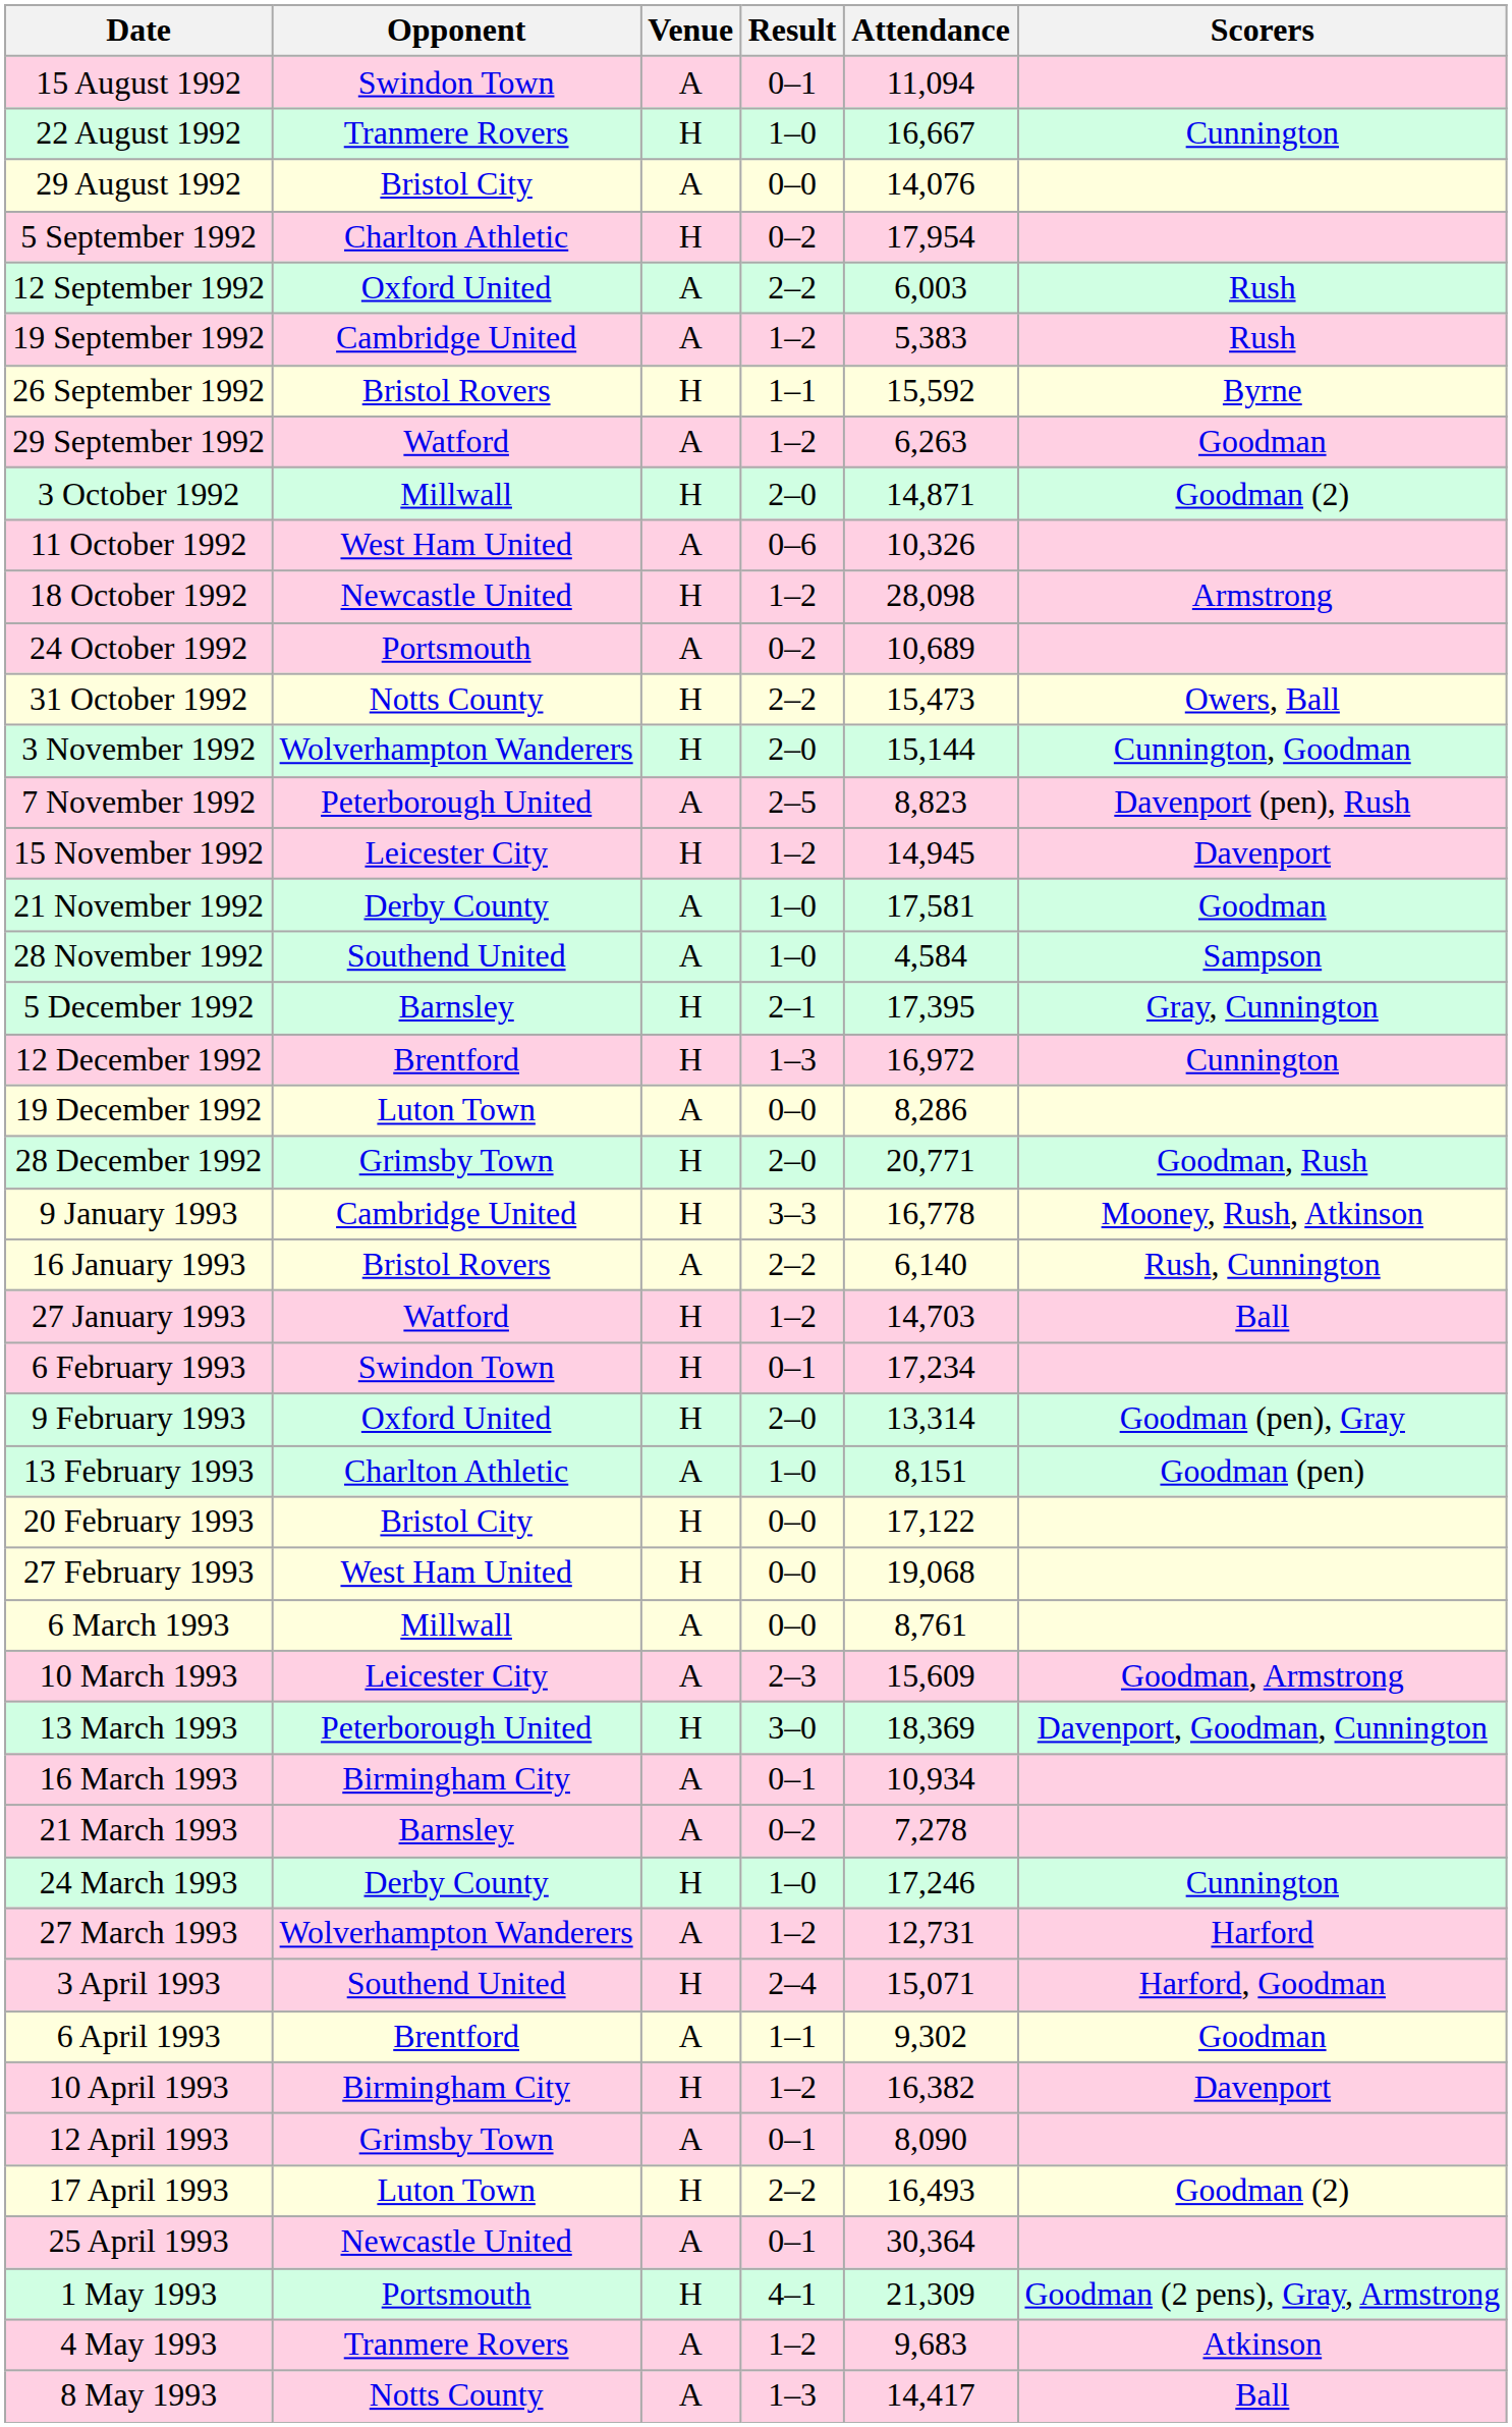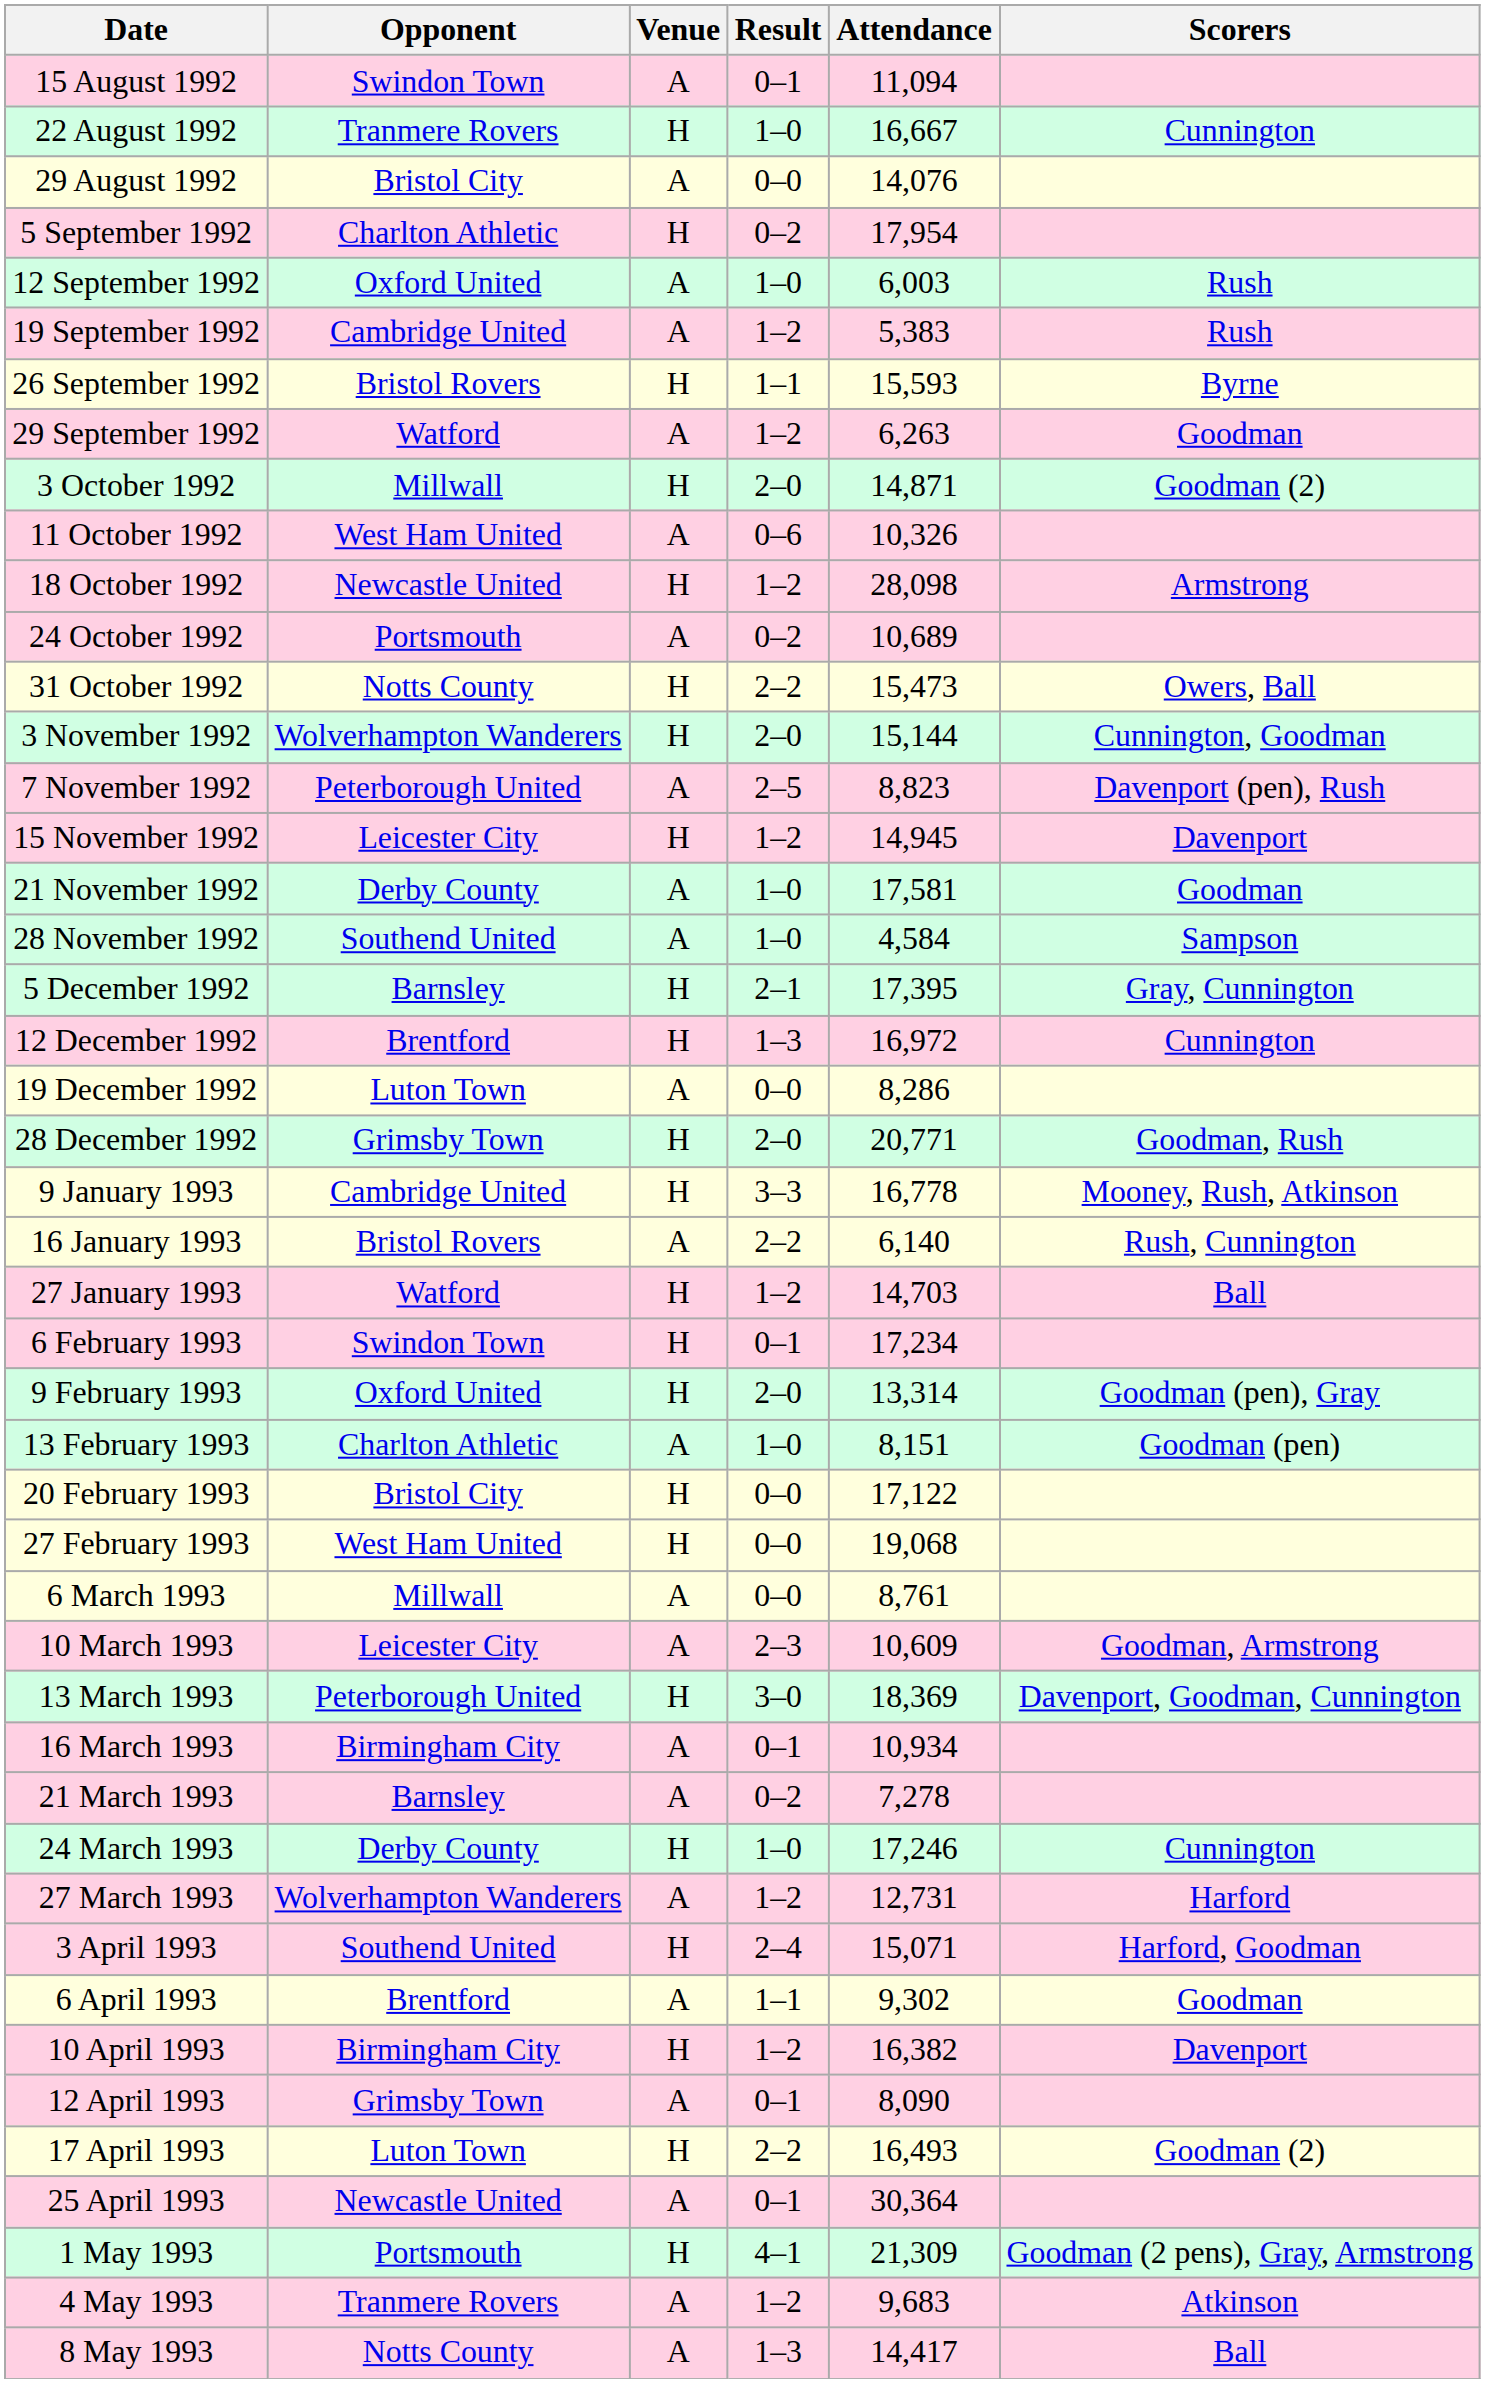 <table class="wikitable sortable" style="font-size:100%; text-align:center">
 <tr>
 <th>Date</th>
 <th>Opponent</th>
 <th>Venue</th>
 <th>Result</th>
 <th>Attendance</th>
 <th>Scorers</th>
 </tr>
 <tr style="background-color: #ffd0e3;">
 <td>15 August 1992</td>
 <td><a href='#'>Swindon Town</a></td>
 <td>A</td>
 <td>0–1</td>
 <td>11,094</td>
 <td></td>
 </tr>
 <tr style="background-color: #d0ffe3;">
 <td>22 August 1992</td>
 <td><a href='#'>Tranmere Rovers</a></td>
 <td>H</td>
 <td>1–0</td>
 <td>16,667</td>
 <td><a href='#'>Cunnington</a></td>
 </tr>
 <tr style="background-color: #ffffdd;">
 <td>29 August 1992</td>
 <td><a href='#'>Bristol City</a></td>
 <td>A</td>
 <td>0–0</td>
 <td>14,076</td>
 <td></td>
 </tr>
 <tr style="background-color: #ffd0e3;">
 <td>5 September 1992</td>
 <td><a href='#'>Charlton Athletic</a></td>
 <td>H</td>
 <td>0–2</td>
 <td>17,954</td>
 <td></td>
 </tr>
 <tr style="background-color: #d0ffe3;">
 <td>12 September 1992</td>
 <td><a href='#'>Oxford United</a></td>
 <td>A</td>
-<td>2–2</td>
+<td>1–0</td>
 <td>6,003</td>
 <td><a href='#'>Rush</a></td>
 </tr>
 <tr style="background-color: #ffd0e3;">
 <td>19 September 1992</td>
 <td><a href='#'>Cambridge United</a></td>
 <td>A</td>
 <td>1–2</td>
 <td>5,383</td>
 <td><a href='#'>Rush</a></td>
 </tr>
 <tr style="background-color: #ffffdd;">
 <td>26 September 1992</td>
 <td><a href='#'>Bristol Rovers</a></td>
 <td>H</td>
 <td>1–1</td>
-<td>15,592</td>
+<td>15,593</td>
 <td><a href='#'>Byrne</a></td>
 </tr>
 <tr style="background-color: #ffd0e3;">
 <td>29 September 1992</td>
 <td><a href='#'>Watford</a></td>
 <td>A</td>
 <td>1–2</td>
 <td>6,263</td>
 <td><a href='#'>Goodman</a></td>
 </tr>
 <tr style="background-color: #d0ffe3;">
 <td>3 October 1992</td>
 <td><a href='#'>Millwall</a></td>
 <td>H</td>
 <td>2–0</td>
 <td>14,871</td>
 <td><a href='#'>Goodman</a> (2)</td>
 </tr>
 <tr style="background-color: #ffd0e3;">
 <td>11 October 1992</td>
 <td><a href='#'>West Ham United</a></td>
 <td>A</td>
 <td>0–6</td>
 <td>10,326</td>
 <td></td>
 </tr>
 <tr style="background-color: #ffd0e3;">
 <td>18 October 1992</td>
 <td><a href='#'>Newcastle United</a></td>
 <td>H</td>
 <td>1–2</td>
 <td>28,098</td>
 <td><a href='#'>Armstrong</a></td>
 </tr>
 <tr style="background-color: #ffd0e3;">
 <td>24 October 1992</td>
 <td><a href='#'>Portsmouth</a></td>
 <td>A</td>
 <td>0–2</td>
 <td>10,689</td>
 <td></td>
 </tr>
 <tr style="background-color: #ffffdd;">
 <td>31 October 1992</td>
 <td><a href='#'>Notts County</a></td>
 <td>H</td>
 <td>2–2</td>
 <td>15,473</td>
 <td><a href='#'>Owers</a>, <a href='#'>Ball</a></td>
 </tr>
 <tr style="background-color: #d0ffe3;">
 <td>3 November 1992</td>
 <td><a href='#'>Wolverhampton Wanderers</a></td>
 <td>H</td>
 <td>2–0</td>
 <td>15,144</td>
 <td><a href='#'>Cunnington</a>, <a href='#'>Goodman</a></td>
 </tr>
 <tr style="background-color: #ffd0e3;">
 <td>7 November 1992</td>
 <td><a href='#'>Peterborough United</a></td>
 <td>A</td>
 <td>2–5</td>
 <td>8,823</td>
 <td><a href='#'>Davenport</a> (pen), <a href='#'>Rush</a></td>
 </tr>
 <tr style="background-color: #ffd0e3;">
 <td>15 November 1992</td>
 <td><a href='#'>Leicester City</a></td>
 <td>H</td>
 <td>1–2</td>
 <td>14,945</td>
 <td><a href='#'>Davenport</a></td>
 </tr>
 <tr style="background-color: #d0ffe3;">
 <td>21 November 1992</td>
 <td><a href='#'>Derby County</a></td>
 <td>A</td>
 <td>1–0</td>
 <td>17,581</td>
 <td><a href='#'>Goodman</a></td>
 </tr>
 <tr style="background-color: #d0ffe3;">
 <td>28 November 1992</td>
 <td><a href='#'>Southend United</a></td>
 <td>A</td>
 <td>1–0</td>
 <td>4,584</td>
 <td><a href='#'>Sampson</a></td>
 </tr>
 <tr style="background-color: #d0ffe3;">
 <td>5 December 1992</td>
 <td><a href='#'>Barnsley</a></td>
 <td>H</td>
 <td>2–1</td>
 <td>17,395</td>
 <td><a href='#'>Gray</a>, <a href='#'>Cunnington</a></td>
 </tr>
 <tr style="background-color: #ffd0e3;">
 <td>12 December 1992</td>
 <td><a href='#'>Brentford</a></td>
 <td>H</td>
 <td>1–3</td>
 <td>16,972</td>
 <td><a href='#'>Cunnington</a></td>
 </tr>
 <tr style="background-color: #ffffdd;">
 <td>19 December 1992</td>
 <td><a href='#'>Luton Town</a></td>
 <td>A</td>
 <td>0–0</td>
 <td>8,286</td>
 <td></td>
 </tr>
 <tr style="background-color: #d0ffe3;">
 <td>28 December 1992</td>
 <td><a href='#'>Grimsby Town</a></td>
 <td>H</td>
 <td>2–0</td>
 <td>20,771</td>
 <td><a href='#'>Goodman</a>, <a href='#'>Rush</a></td>
 </tr>
 <tr style="background-color: #ffffdd;">
 <td>9 January 1993</td>
 <td><a href='#'>Cambridge United</a></td>
 <td>H</td>
 <td>3–3</td>
 <td>16,778</td>
 <td><a href='#'>Mooney</a>, <a href='#'>Rush</a>, <a href='#'>Atkinson</a></td>
 </tr>
 <tr style="background-color: #ffffdd;">
 <td>16 January 1993</td>
 <td><a href='#'>Bristol Rovers</a></td>
 <td>A</td>
 <td>2–2</td>
 <td>6,140</td>
 <td><a href='#'>Rush</a>, <a href='#'>Cunnington</a></td>
 </tr>
 <tr style="background-color: #ffd0e3;">
 <td>27 January 1993</td>
 <td><a href='#'>Watford</a></td>
 <td>H</td>
 <td>1–2</td>
 <td>14,703</td>
 <td><a href='#'>Ball</a></td>
 </tr>
 <tr style="background-color: #ffd0e3;">
 <td>6 February 1993</td>
 <td><a href='#'>Swindon Town</a></td>
 <td>H</td>
 <td>0–1</td>
 <td>17,234</td>
 <td></td>
 </tr>
 <tr style="background-color: #d0ffe3;">
 <td>9 February 1993</td>
 <td><a href='#'>Oxford United</a></td>
 <td>H</td>
 <td>2–0</td>
 <td>13,314</td>
 <td><a href='#'>Goodman</a> (pen), <a href='#'>Gray</a></td>
 </tr>
 <tr style="background-color: #d0ffe3;">
 <td>13 February 1993</td>
 <td><a href='#'>Charlton Athletic</a></td>
 <td>A</td>
 <td>1–0</td>
 <td>8,151</td>
 <td><a href='#'>Goodman</a> (pen)</td>
 </tr>
 <tr style="background-color: #ffffdd;">
 <td>20 February 1993</td>
 <td><a href='#'>Bristol City</a></td>
 <td>H</td>
 <td>0–0</td>
 <td>17,122</td>
 <td></td>
 </tr>
 <tr style="background-color: #ffffdd;">
 <td>27 February 1993</td>
 <td><a href='#'>West Ham United</a></td>
 <td>H</td>
 <td>0–0</td>
 <td>19,068</td>
 <td></td>
 </tr>
 <tr style="background-color: #ffffdd;">
 <td>6 March 1993</td>
 <td><a href='#'>Millwall</a></td>
 <td>A</td>
 <td>0–0</td>
 <td>8,761</td>
 <td></td>
 </tr>
 <tr style="background-color: #ffd0e3;">
 <td>10 March 1993</td>
 <td><a href='#'>Leicester City</a></td>
 <td>A</td>
 <td>2–3</td>
-<td>15,609</td>
+<td>10,609</td>
 <td><a href='#'>Goodman</a>, <a href='#'>Armstrong</a></td>
 </tr>
 <tr style="background-color: #d0ffe3;">
 <td>13 March 1993</td>
 <td><a href='#'>Peterborough United</a></td>
 <td>H</td>
 <td>3–0</td>
 <td>18,369</td>
 <td><a href='#'>Davenport</a>, <a href='#'>Goodman</a>, <a href='#'>Cunnington</a></td>
 </tr>
 <tr style="background-color: #ffd0e3;">
 <td>16 March 1993</td>
 <td><a href='#'>Birmingham City</a></td>
 <td>A</td>
 <td>0–1</td>
 <td>10,934</td>
 <td></td>
 </tr>
 <tr style="background-color: #ffd0e3;">
 <td>21 March 1993</td>
 <td><a href='#'>Barnsley</a></td>
 <td>A</td>
 <td>0–2</td>
 <td>7,278</td>
 <td></td>
 </tr>
 <tr style="background-color: #d0ffe3;">
 <td>24 March 1993</td>
 <td><a href='#'>Derby County</a></td>
 <td>H</td>
 <td>1–0</td>
 <td>17,246</td>
 <td><a href='#'>Cunnington</a></td>
 </tr>
 <tr style="background-color: #ffd0e3;">
 <td>27 March 1993</td>
 <td><a href='#'>Wolverhampton Wanderers</a></td>
 <td>A</td>
 <td>1–2</td>
 <td>12,731</td>
 <td><a href='#'>Harford</a></td>
 </tr>
 <tr style="background-color: #ffd0e3;">
 <td>3 April 1993</td>
 <td><a href='#'>Southend United</a></td>
 <td>H</td>
 <td>2–4</td>
 <td>15,071</td>
 <td><a href='#'>Harford</a>, <a href='#'>Goodman</a></td>
 </tr>
 <tr style="background-color: #ffffdd;">
 <td>6 April 1993</td>
 <td><a href='#'>Brentford</a></td>
 <td>A</td>
 <td>1–1</td>
 <td>9,302</td>
 <td><a href='#'>Goodman</a></td>
 </tr>
 <tr style="background-color: #ffd0e3;">
 <td>10 April 1993</td>
 <td><a href='#'>Birmingham City</a></td>
 <td>H</td>
 <td>1–2</td>
 <td>16,382</td>
 <td><a href='#'>Davenport</a></td>
 </tr>
 <tr style="background-color: #ffd0e3;">
 <td>12 April 1993</td>
 <td><a href='#'>Grimsby Town</a></td>
 <td>A</td>
 <td>0–1</td>
 <td>8,090</td>
 <td></td>
 </tr>
 <tr style="background-color: #ffffdd;">
 <td>17 April 1993</td>
 <td><a href='#'>Luton Town</a></td>
 <td>H</td>
 <td>2–2</td>
 <td>16,493</td>
 <td><a href='#'>Goodman</a> (2)</td>
 </tr>
 <tr style="background-color: #ffd0e3;">
 <td>25 April 1993</td>
 <td><a href='#'>Newcastle United</a></td>
 <td>A</td>
 <td>0–1</td>
 <td>30,364</td>
 <td></td>
 </tr>
 <tr style="background-color: #d0ffe3;">
 <td>1 May 1993</td>
 <td><a href='#'>Portsmouth</a></td>
 <td>H</td>
 <td>4–1</td>
 <td>21,309</td>
 <td><a href='#'>Goodman</a> (2 pens), <a href='#'>Gray</a>, <a href='#'>Armstrong</a></td>
 </tr>
 <tr style="background-color: #ffd0e3;">
 <td>4 May 1993</td>
 <td><a href='#'>Tranmere Rovers</a></td>
 <td>A</td>
 <td>1–2</td>
 <td>9,683</td>
 <td><a href='#'>Atkinson</a></td>
 </tr>
 <tr style="background-color: #ffd0e3;">
 <td>8 May 1993</td>
 <td><a href='#'>Notts County</a></td>
 <td>A</td>
 <td>1–3</td>
 <td>14,417</td>
 <td><a href='#'>Ball</a></td>
 </tr>
 </table>
